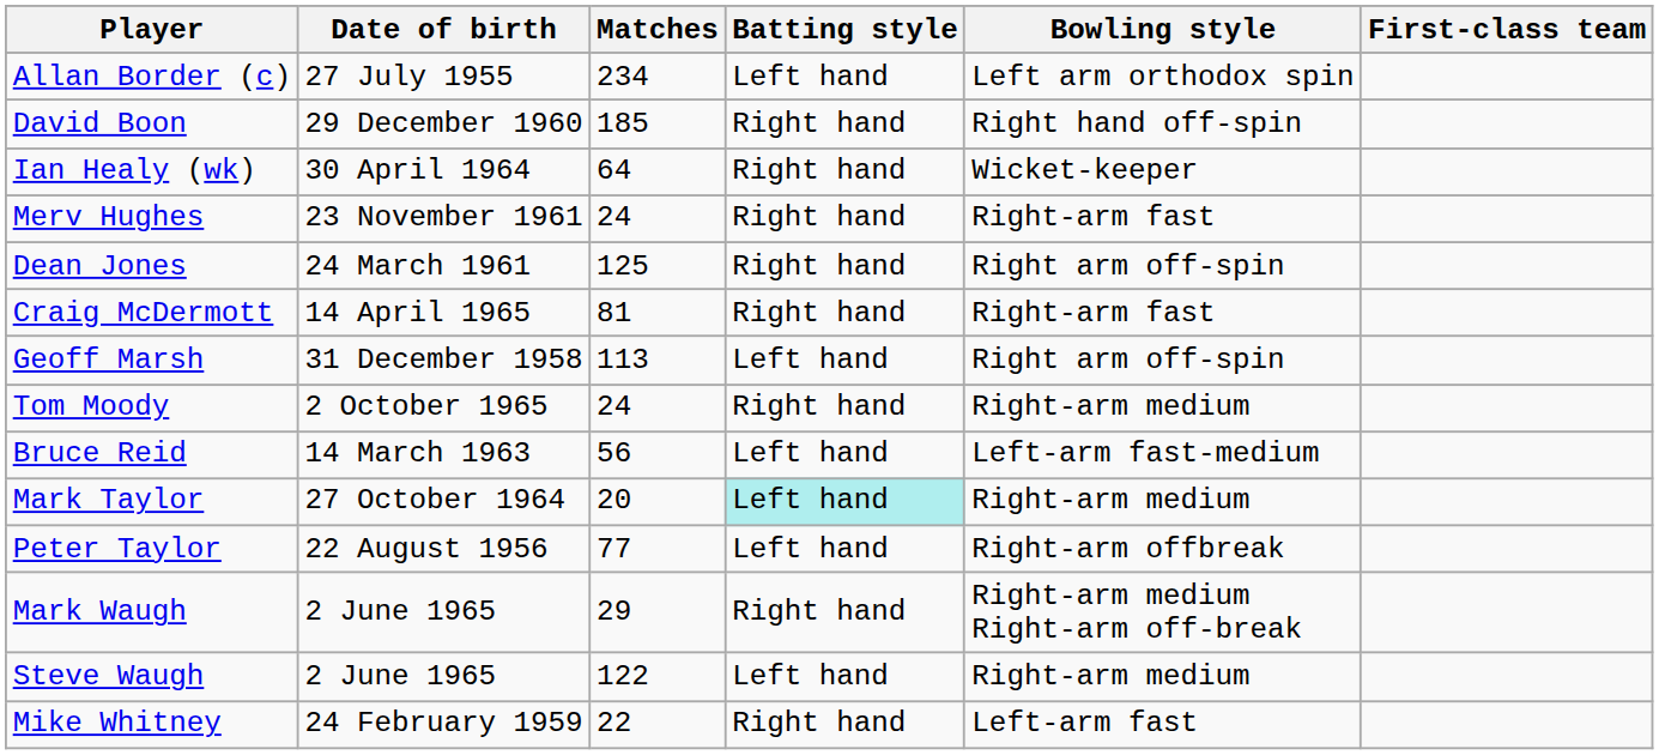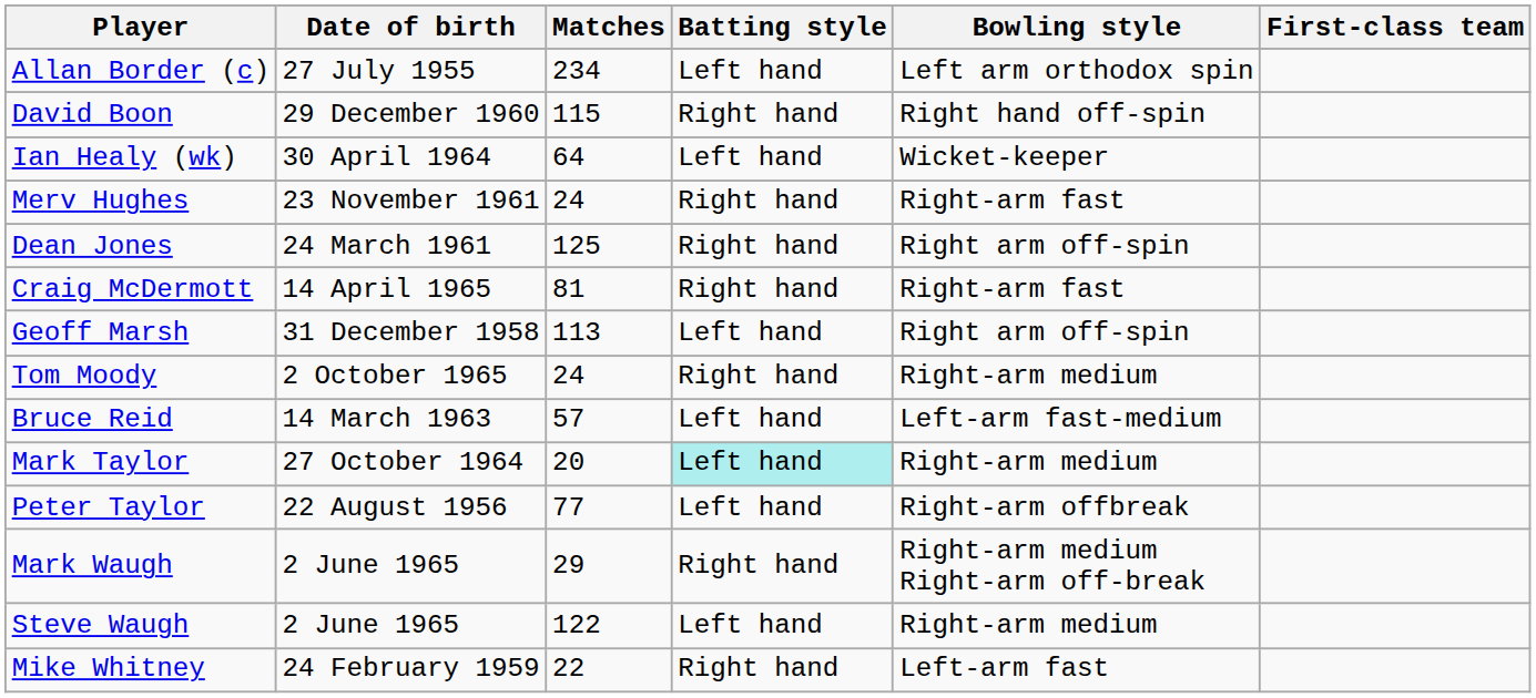 <table class="wikitable">
 <tr>
 <th>Player</th>
 <th>Date of birth</th>
 <th>Matches</th>
 <th>Batting style</th>
 <th>Bowling style</th>
 <th>First-class team</th>
 </tr>
 <tr>
 <td><a href='#'>Allan Border</a> (<a href='#'>c</a>)</td>
 <td>27 July 1955</td>
 <td>234</td>
 <td>Left hand</td>
 <td>Left arm orthodox spin</td>
 <td></td>
 </tr>
 <tr>
 <td><a href='#'>David Boon</a></td>
 <td>29 December 1960</td>
-<td>185</td>
+<td>115</td>
 <td>Right hand</td>
 <td>Right hand off-spin</td>
 <td></td>
 </tr>
 <tr>
 <td><a href='#'>Ian Healy</a> (<a href='#'>wk</a>)</td>
 <td>30 April 1964</td>
 <td>64</td>
-<td>Right hand</td>
+<td>Left hand</td>
 <td>Wicket-keeper</td>
 <td></td>
 </tr>
 <tr>
 <td><a href='#'>Merv Hughes</a></td>
 <td>23 November 1961</td>
 <td>24</td>
 <td>Right hand</td>
 <td>Right-arm fast</td>
 <td></td>
 </tr>
 <tr>
 <td><a href='#'>Dean Jones</a></td>
 <td>24 March 1961</td>
 <td>125</td>
 <td>Right hand</td>
 <td>Right arm off-spin</td>
 <td></td>
 </tr>
 <tr>
 <td><a href='#'>Craig McDermott</a></td>
 <td>14 April 1965</td>
 <td>81</td>
 <td>Right hand</td>
 <td>Right-arm fast</td>
 <td></td>
 </tr>
 <tr>
 <td><a href='#'>Geoff Marsh</a></td>
 <td>31 December 1958</td>
 <td>113</td>
 <td>Left hand</td>
 <td>Right arm off-spin</td>
 <td></td>
 </tr>
 <tr>
 <td><a href='#'>Tom Moody</a></td>
 <td>2 October 1965</td>
 <td>24</td>
 <td>Right hand</td>
 <td>Right-arm medium</td>
 <td></td>
 </tr>
 <tr>
 <td><a href='#'>Bruce Reid</a></td>
 <td>14 March 1963</td>
-<td>56</td>
+<td>57</td>
 <td>Left hand</td>
 <td>Left-arm fast-medium</td>
 <td></td>
 </tr>
 <tr>
 <td><a href='#'>Mark Taylor</a></td>
 <td>27 October 1964</td>
 <td>20</td>
 <td style="background: paleturquoise;">Left hand</td>
 <td>Right-arm medium</td>
 <td></td>
 </tr>
 <tr>
 <td><a href='#'>Peter Taylor</a></td>
 <td>22 August 1956</td>
 <td>77</td>
 <td>Left hand</td>
 <td>Right-arm offbreak</td>
 <td></td>
 </tr>
 <tr>
 <td><a href='#'>Mark Waugh</a></td>
 <td>2 June 1965</td>
 <td>29</td>
 <td>Right hand</td>
 <td>Right-arm medium<br>Right-arm off-break</td>
 <td></td>
 </tr>
 <tr>
 <td><a href='#'>Steve Waugh</a></td>
 <td>2 June 1965</td>
 <td>122</td>
 <td>Left hand</td>
 <td>Right-arm medium</td>
 <td></td>
 </tr>
 <tr>
 <td><a href='#'>Mike Whitney</a></td>
 <td>24 February 1959</td>
 <td>22</td>
 <td>Right hand</td>
 <td>Left-arm fast</td>
 <td></td>
 </tr>
 </table>
